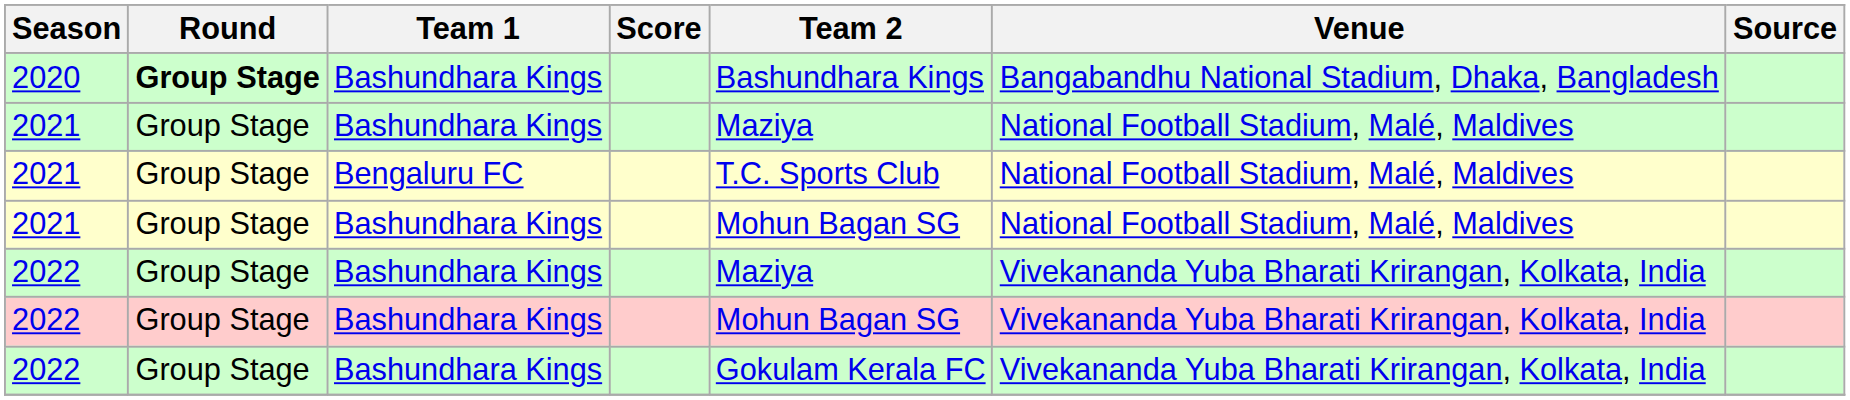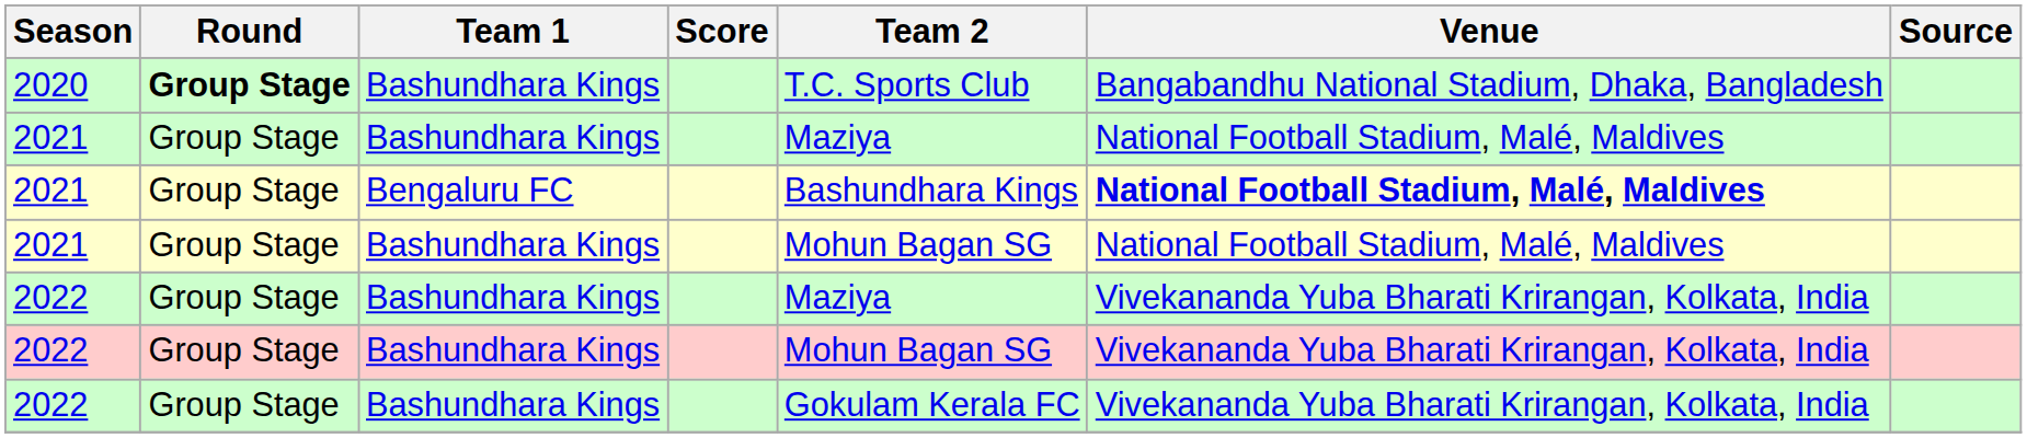 <table class="wikitable">
 <tr>
 <th>Season</th>
 <th>Round</th>
 <th>Team 1</th>
 <th>Score</th>
 <th>Team 2</th>
 <th>Venue</th>
 <th>Source</th>
 </tr>
 <tr style="background:#CCFFCC;">
 <td><a href='#'>2020</a></td>
 <td><strong>Group Stage</strong></td>
 <td> <a href='#'>Bashundhara Kings</a></td>
 <td></td>
-<td> <a href='#'>Bashundhara Kings</a></td>
+<td> <a href='#'>T.C. Sports Club</a></td>
 <td><a href='#'>Bangabandhu National Stadium</a>, <a href='#'>Dhaka</a>, <a href='#'>Bangladesh</a></td>
 <td></td>
 </tr>
 <tr style="background:#CCFFCC;">
 <td><a href='#'>2021</a></td>
 <td>Group Stage</td>
 <td> <a href='#'>Bashundhara Kings</a></td>
 <td></td>
 <td> <a href='#'>Maziya</a></td>
 <td><a href='#'>National Football Stadium</a>, <a href='#'>Malé</a>, <a href='#'>Maldives</a></td>
 <td></td>
 </tr>
 <tr style="background:#FFFFCC;">
 <td><a href='#'>2021</a></td>
 <td>Group Stage</td>
 <td> <a href='#'>Bengaluru FC</a></td>
 <td></td>
-<td> <a href='#'>T.C. Sports Club</a></td>
-<td><a href='#'>National Football Stadium</a>, <a href='#'>Malé</a>, <a href='#'>Maldives</a></td>
+<td> <a href='#'>Bashundhara Kings</a></td>
+<td><strong><a href='#'>National Football Stadium</a>, <a href='#'>Malé</a>, <a href='#'>Maldives</a></strong></td>
 <td></td>
 </tr>
 <tr style="background:#FFFFCC;">
 <td><a href='#'>2021</a></td>
 <td>Group Stage</td>
 <td> <a href='#'>Bashundhara Kings</a></td>
 <td></td>
 <td> <a href='#'>Mohun Bagan SG</a></td>
 <td><a href='#'>National Football Stadium</a>, <a href='#'>Malé</a>, <a href='#'>Maldives</a></td>
 <td></td>
 </tr>
 <tr style="background:#CCFFCC;">
 <td><a href='#'>2022</a></td>
 <td>Group Stage</td>
 <td> <a href='#'>Bashundhara Kings</a></td>
 <td></td>
 <td> <a href='#'>Maziya</a></td>
 <td><a href='#'>Vivekananda Yuba Bharati Krirangan</a>, <a href='#'>Kolkata</a>, <a href='#'>India</a></td>
 <td></td>
 </tr>
 <tr style="background:#FFCCCC;">
 <td><a href='#'>2022</a></td>
 <td>Group Stage</td>
 <td> <a href='#'>Bashundhara Kings</a></td>
 <td></td>
 <td> <a href='#'>Mohun Bagan SG</a></td>
 <td><a href='#'>Vivekananda Yuba Bharati Krirangan</a>, <a href='#'>Kolkata</a>, <a href='#'>India</a></td>
 <td></td>
 </tr>
 <tr style="background:#CCFFCC;">
 <td><a href='#'>2022</a></td>
 <td>Group Stage</td>
 <td> <a href='#'>Bashundhara Kings</a></td>
 <td></td>
 <td> <a href='#'>Gokulam Kerala FC</a></td>
 <td><a href='#'>Vivekananda Yuba Bharati Krirangan</a>, <a href='#'>Kolkata</a>, <a href='#'>India</a></td>
 <td></td>
 </tr>
 <tr>
 </tr>
 </table>
